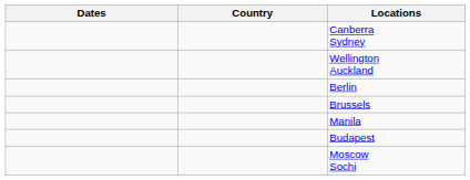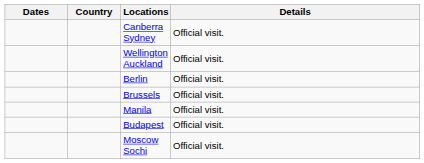 <table class="wikitable sortable" border="1" style="margin: 1em auto 1em auto">
 <tr>
 <th style="width: 15%;">Dates</th>
 <th style="width: 13%;">Country</th>
 <th style="width: 12%;">Locations</th>
+<th style="width: 60%;">Details</th>
 </tr>
 <tr>
 <td></td>
 <td></td>
 <td><a href='#'>Canberra</a><br><a href='#'>Sydney</a></td>
+<td>Official visit.</td>
 </tr>
 <tr>
 <td></td>
 <td></td>
 <td><a href='#'>Wellington</a><br><a href='#'>Auckland</a></td>
+<td>Official visit.</td>
 </tr>
 <tr>
 <td></td>
 <td></td>
 <td><a href='#'>Berlin</a></td>
+<td>Official visit.</td>
 </tr>
 <tr>
 <td></td>
 <td></td>
 <td><a href='#'>Brussels</a></td>
+<td>Official visit.</td>
 </tr>
 <tr>
 <td></td>
 <td></td>
 <td><a href='#'>Manila</a></td>
+<td>Official visit.</td>
 </tr>
 <tr>
 <td></td>
 <td></td>
 <td><a href='#'>Budapest</a></td>
+<td>Official visit.</td>
 </tr>
 <tr>
 <td></td>
 <td></td>
 <td><a href='#'>Moscow</a><br><a href='#'>Sochi</a></td>
+<td>Official visit.</td>
 </tr>
 </table>
